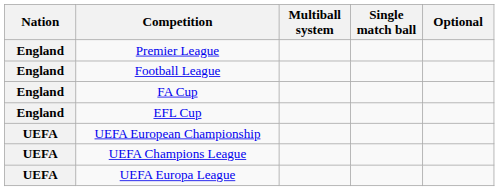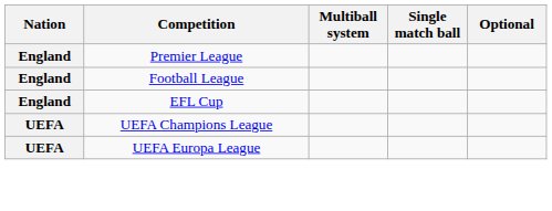 <table class="wikitable plainrowheaders sortable">
 <tr>
 <th scope="col" style="width: 5em;">Nation</th>
 <th scope="col" style="width: 15em;">Competition</th>
 <th scope="col" style="width: 5em;">Multiball system</th>
 <th scope="col" style="width: 5em;">Single match ball</th>
 <th scope="col" style="width: 5em;">Optional</th>
 </tr>
 <tr style="text-align:center;">
 <th scope="row">England</th>
 <td><a href='#'>Premier League</a></td>
 <td></td>
 <td></td>
 <td></td>
 </tr>
 <tr style="text-align:center;">
 <th scope="row">England</th>
 <td><a href='#'>Football League</a></td>
 <td></td>
 <td></td>
 <td></td>
 </tr>
 <tr style="text-align:center;">
 <th scope="row">England</th>
-<td><a href='#'>FA Cup</a></td>
-<td></td>
-<td></td>
-<td></td>
-</tr>
-<tr style="text-align:center;">
-<th scope="row">England</th>
 <td><a href='#'>EFL Cup</a></td>
-<td></td>
-<td></td>
-<td></td>
-</tr>
-<tr style="text-align:center;">
-<th scope="row">UEFA</th>
-<td><a href='#'>UEFA European Championship</a></td>
 <td></td>
 <td></td>
 <td></td>
 </tr>
 <tr style="text-align:center;">
 <th scope="row">UEFA</th>
 <td><a href='#'>UEFA Champions League</a></td>
 <td></td>
 <td></td>
 <td></td>
 </tr>
 <tr style="text-align:center;">
 <th scope="row">UEFA</th>
 <td><a href='#'>UEFA Europa League</a></td>
 <td></td>
 <td></td>
 <td></td>
 </tr>
 </table>
